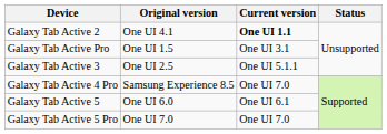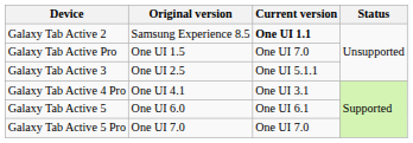 <table class="wikitable">
 <tr>
 <th>Device</th>
 <th>Original version</th>
 <th>Current version</th>
 <th>Status</th>
 </tr>
 <tr>
 <td>Galaxy Tab Active 2</td>
-<td>One UI 4.1</td>
+<td>Samsung Experience 8.5</td>
 <td><strong>One UI 1.1</strong></td>
 <td rowspan="3">Unsupported</td>
 </tr>
 <tr>
 <td>Galaxy Tab Active Pro</td>
 <td>One UI 1.5</td>
-<td>One UI 3.1</td>
+<td rowspan="1">One UI 7.0</td>
 </tr>
 <tr>
 <td>Galaxy Tab Active 3</td>
 <td>One UI 2.5</td>
 <td>One UI 5.1.1</td>
 </tr>
 <tr>
 <td>Galaxy Tab Active 4 Pro</td>
-<td>Samsung Experience 8.5</td>
-<td rowspan="1">One UI 7.0</td>
+<td>One UI 4.1</td>
+<td>One UI 3.1</td>
 <td rowspan="3" style="background: #d4f4b4">Supported</td>
 </tr>
 <tr>
 <td>Galaxy Tab Active 5</td>
 <td>One UI 6.0</td>
 <td rowspan="1">One UI 6.1</td>
 </tr>
 <tr>
 <td>Galaxy Tab Active 5 Pro</td>
 <td>One UI 7.0</td>
 <td>One UI 7.0</td>
 </tr>
 </table>
